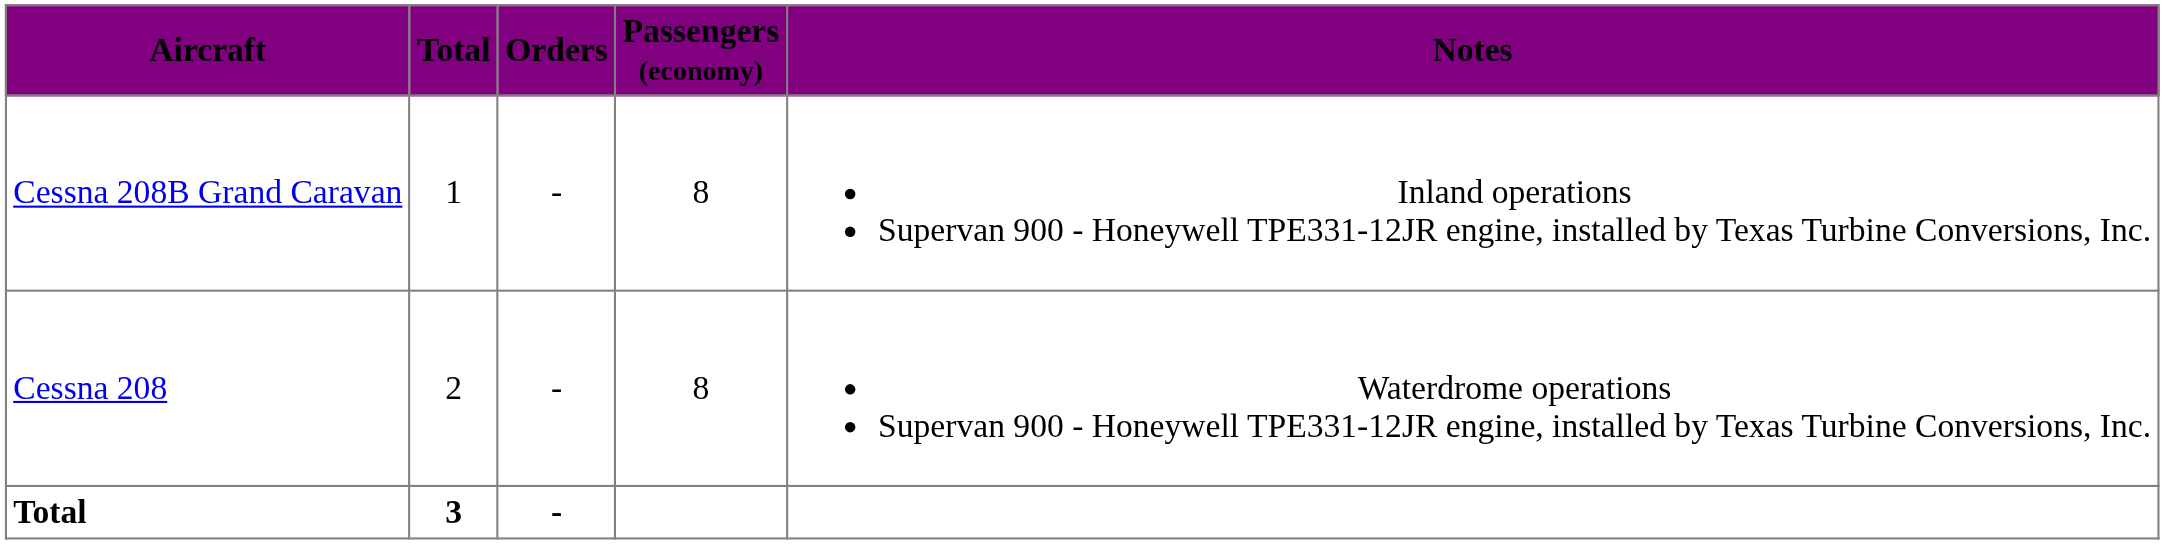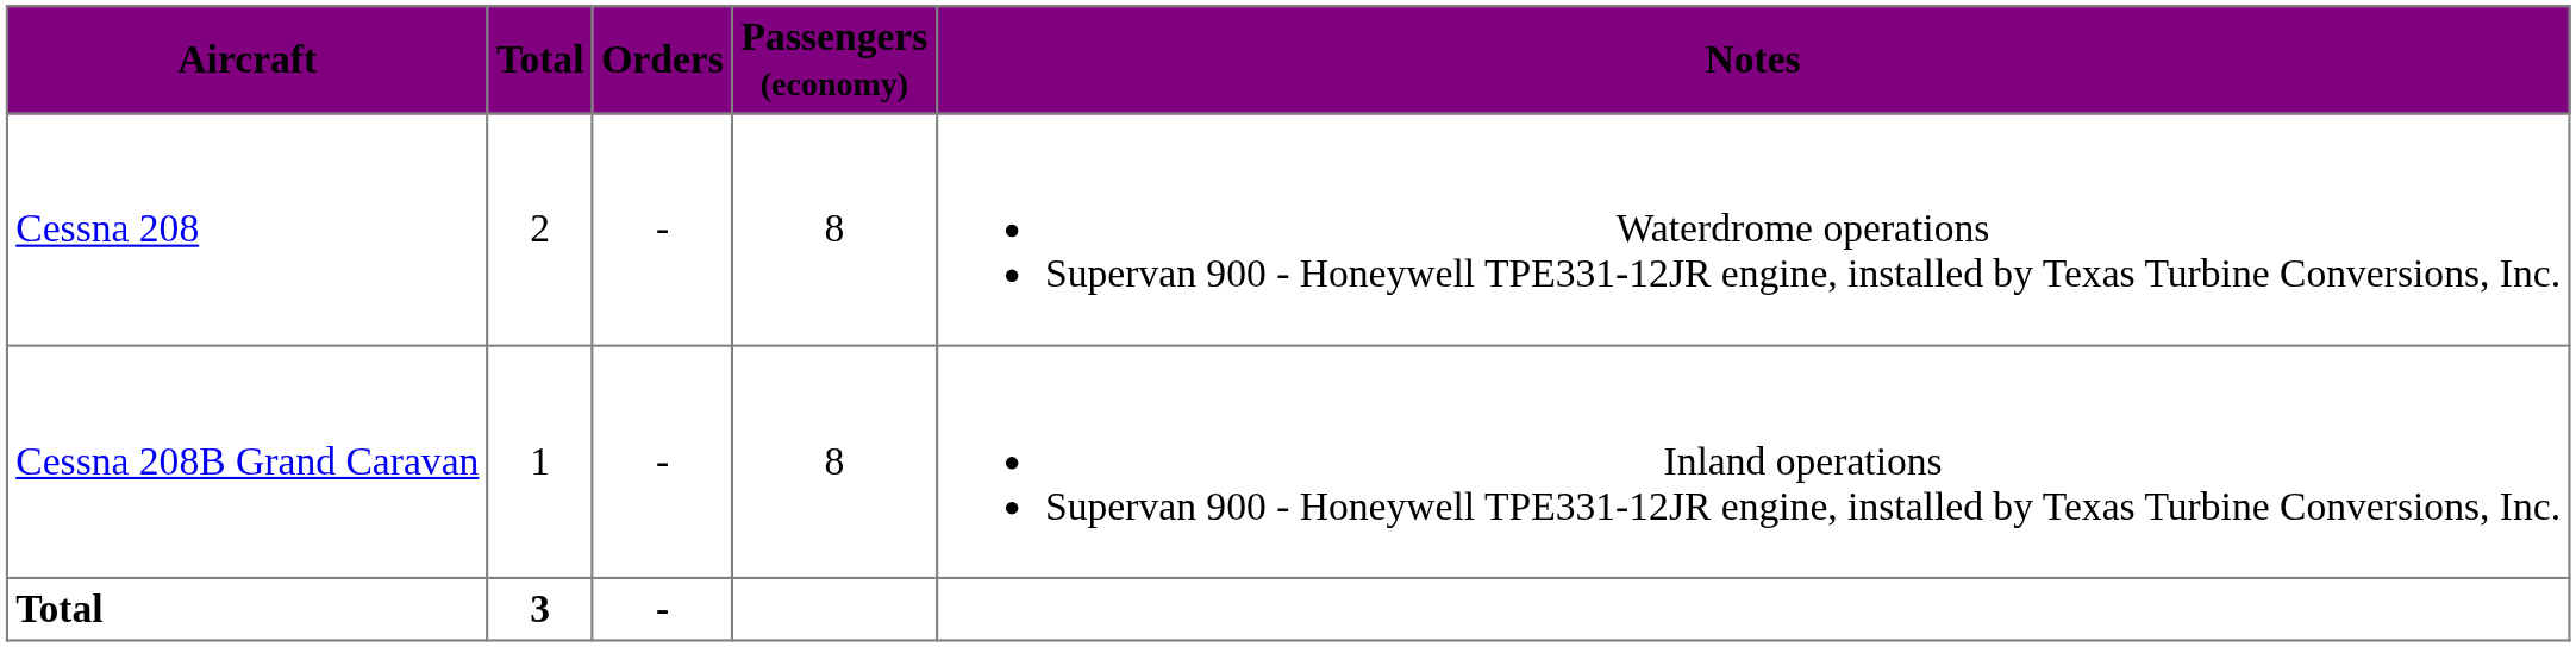 <table class="toccolours" border="1" cellpadding="3" style="border-collapse:collapse;margin:1em auto;">
 <tr bgcolor=#800080>
 <th><span>Aircraft</span></th>
 <th><span>Total</span></th>
 <th><span>Orders</span></th>
 <th><span>Passengers<br><small>(economy)</small></span></th>
 <th><span>Notes</span></th>
 </tr>
 <tr>
+<td><a href='#'>Cessna 208</a></td>
+<td align="center">2</td>
+<td align="center">-</td>
+<td align="center">8</td>
+<td align="center"><br><ul><li>Waterdrome operations</li><li>Supervan 900 - Honeywell TPE331-12JR engine, installed by Texas Turbine Conversions, Inc.</li></ul></td>
+</tr>
+<tr>
 <td><a href='#'>Cessna 208B Grand Caravan</a></td>
 <td align="center">1</td>
 <td align="center">-</td>
 <td align="center">8</td>
 <td align="center"><br><ul><li>Inland operations</li><li>Supervan 900 - Honeywell TPE331-12JR engine, installed by Texas Turbine Conversions, Inc.</li></ul></td>
-</tr>
-<tr>
-<td><a href='#'>Cessna 208</a></td>
-<td align="center">2</td>
-<td align="center">-</td>
-<td align="center">8</td>
-<td align="center"><br><ul><li>Waterdrome operations</li><li>Supervan 900 - Honeywell TPE331-12JR engine, installed by Texas Turbine Conversions, Inc.</li></ul></td>
 </tr>
 <tr>
 <td><strong>Total</strong></td>
 <th>3</th>
 <th>-</th>
 <th></th>
 <th></th>
 </tr>
 </table>
